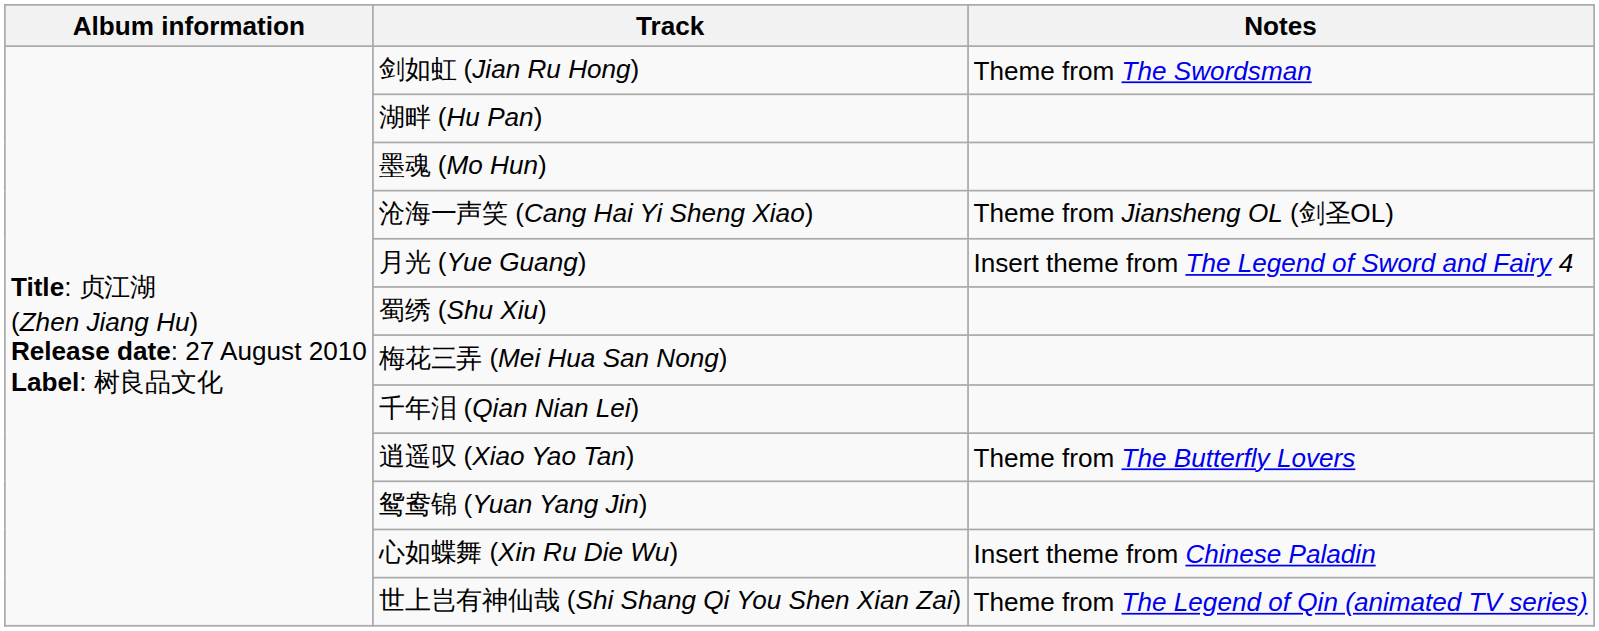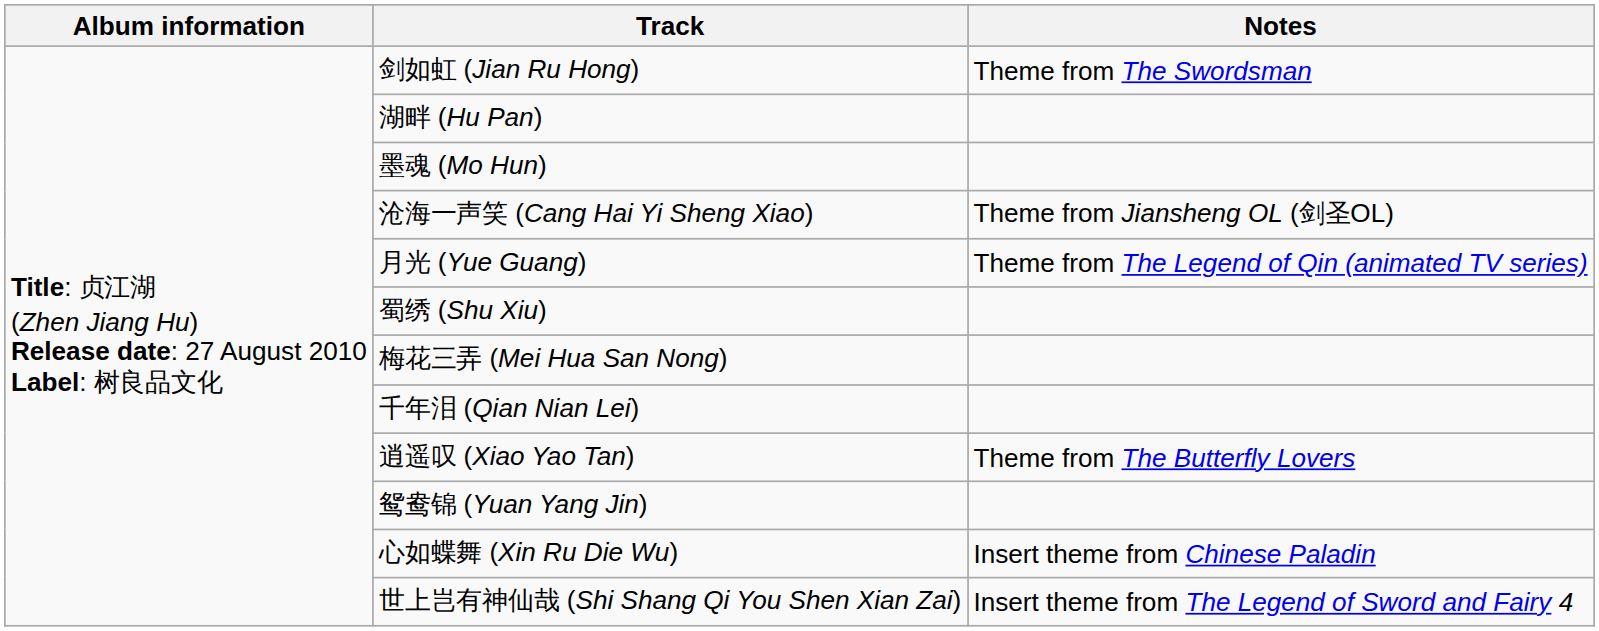 <table class="wikitable" style="font-size: 95%;">
 <tr>
 <th>Album information</th>
 <th>Track</th>
 <th>Notes</th>
 </tr>
 <tr>
 <td rowspan=12><strong>Title</strong>: 贞江湖<br>(<em>Zhen Jiang Hu</em>)<br><strong>Release date</strong>: 27 August 2010<br><strong>Label</strong>: 树良品文化</td>
 <td>剑如虹 (<em>Jian Ru Hong</em>)</td>
 <td>Theme from <em><a href='#'>The Swordsman</a></em></td>
 </tr>
 <tr>
 <td>湖畔 (<em>Hu Pan</em>)</td>
 <td></td>
 </tr>
 <tr>
 <td>墨魂 (<em>Mo Hun</em>)</td>
 <td></td>
 </tr>
 <tr>
 <td>沧海一声笑 (<em>Cang Hai Yi Sheng Xiao</em>)</td>
 <td>Theme from <em>Jiansheng OL</em> (剑圣OL)</td>
 </tr>
 <tr>
 <td>月光 (<em>Yue Guang</em>)</td>
-<td>Insert theme from <em><a href='#'>The Legend of Sword and Fairy</a> 4</em></td>
+<td>Theme from <em><a href='#'>The Legend of Qin (animated TV series)</a></em></td>
 </tr>
 <tr>
 <td>蜀绣 (<em>Shu Xiu</em>)</td>
 <td></td>
 </tr>
 <tr>
 <td>梅花三弄 (<em>Mei Hua San Nong</em>)</td>
 <td></td>
 </tr>
 <tr>
 <td>千年泪 (<em>Qian Nian Lei</em>)</td>
 <td></td>
 </tr>
 <tr>
 <td>逍遥叹 (<em>Xiao Yao Tan</em>)</td>
 <td>Theme from <em><a href='#'>The Butterfly Lovers</a></em></td>
 </tr>
 <tr>
 <td>鸳鸯锦 (<em>Yuan Yang Jin</em>)</td>
 <td></td>
 </tr>
 <tr>
 <td>心如蝶舞 (<em>Xin Ru Die Wu</em>)</td>
 <td>Insert theme from <em><a href='#'>Chinese Paladin</a></em></td>
 </tr>
 <tr>
 <td>世上岂有神仙哉 (<em>Shi Shang Qi You Shen Xian Zai</em>)</td>
-<td>Theme from <em><a href='#'>The Legend of Qin (animated TV series)</a></em></td>
+<td>Insert theme from <em><a href='#'>The Legend of Sword and Fairy</a> 4</em></td>
 </tr>
 </table>
